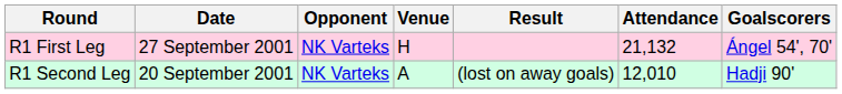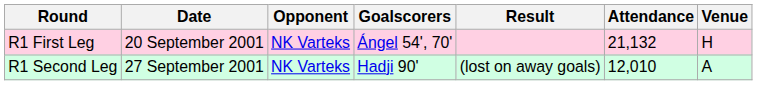 <table class="wikitable">
 <tr>
 <th>Round</th>
 <th>Date</th>
 <th>Opponent</th>
-<th>Venue</th>
+<th>Goalscorers</th>
 <th>Result</th>
 <th>Attendance</th>
-<th>Goalscorers</th>
+<th>Venue</th>
 </tr>
 <tr style="background-color: #ffd0e3;">
 <td>R1 First Leg</td>
-<td>27 September 2001</td>
+<td>20 September 2001</td>
 <td><a href='#'>NK Varteks</a> </td>
-<td>H</td>
+<td><a href='#'>Ángel</a> 54', 70'</td>
 <td></td>
 <td>21,132</td>
-<td><a href='#'>Ángel</a> 54', 70'</td>
+<td>H</td>
 </tr>
 <tr style="background-color: #d0ffe3;">
 <td>R1 Second Leg</td>
-<td>20 September 2001</td>
+<td>27 September 2001</td>
 <td><a href='#'>NK Varteks</a> </td>
-<td>A</td>
+<td><a href='#'>Hadji</a> 90'</td>
 <td> (lost on away goals)</td>
 <td>12,010</td>
-<td><a href='#'>Hadji</a> 90'</td>
+<td>A</td>
 </tr>
 </table>
